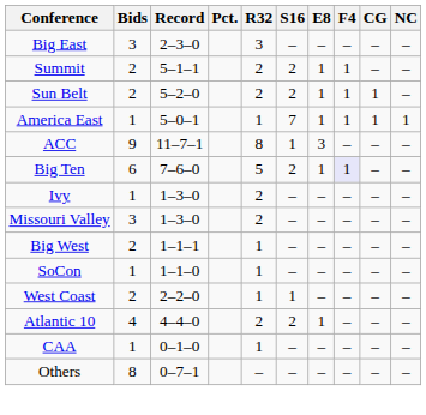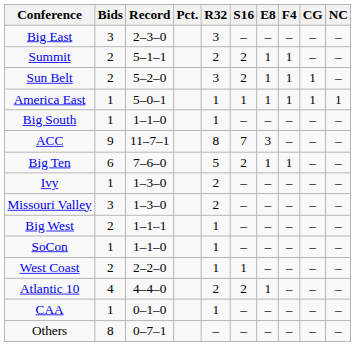 <table class="wikitable sortable plainrowheaders" style="text-align:center;">
 <tr>
 <th scope="col">Conference</th>
 <th scope="col" data-sort-type="number">Bids</th>
 <th scope="col">Record</th>
 <th scope="col" data-sort-type="number">Pct.</th>
 <th scope="col" data-sort-type="number">R32</th>
 <th scope="col" data-sort-type="number">S16</th>
 <th scope="col" data-sort-type="number">E8</th>
 <th scope="col" data-sort-type="number">F4</th>
 <th scope="col" data-sort-type="number">CG</th>
 <th scope="col" data-sort-type="number">NC</th>
 </tr>
 <tr>
 <td><a href='#'>Big East</a></td>
 <td>3</td>
 <td>2–3–0</td>
 <td></td>
 <td>3</td>
 <td>–</td>
 <td>–</td>
 <td data-sort-value="-1">–</td>
 <td data-sort-value="-1">–</td>
 <td data-sort-value="-1">–</td>
 </tr>
 <tr>
 <td><a href='#'>Summit</a></td>
 <td>2</td>
 <td>5–1–1</td>
 <td></td>
 <td>2</td>
 <td>2</td>
 <td>1</td>
 <td data-sort-value="-1">1</td>
 <td data-sort-value="-1">–</td>
 <td data-sort-value="-1">–</td>
 </tr>
 <tr>
 <td><a href='#'>Sun Belt</a></td>
 <td>2</td>
 <td>5–2–0</td>
 <td></td>
-<td>2</td>
+<td>3</td>
 <td>2</td>
 <td>1</td>
 <td data-sort-value="-1">1</td>
 <td data-sort-value="-1">1</td>
 <td data-sort-value="-1">–</td>
 </tr>
 <tr>
 <td><a href='#'>America East</a></td>
 <td>1</td>
 <td>5–0–1</td>
 <td></td>
 <td>1</td>
-<td>7</td>
+<td>1</td>
 <td data-sort-value="-1">1</td>
 <td data-sort-value="-1">1</td>
 <td data-sort-value="-1">1</td>
 <td data-sort-value="-1">1</td>
+</tr>
+<tr>
+<td><a href='#'>Big South</a></td>
+<td>1</td>
+<td>1–1–0</td>
+<td></td>
+<td>1</td>
+<td>–</td>
+<td>–</td>
+<td data-sort-value="-1">–</td>
+<td data-sort-value="-1">–</td>
+<td data-sort-value="-1">–</td>
 </tr>
 <tr>
 <td><a href='#'>ACC</a></td>
 <td>9</td>
 <td>11–7–1</td>
 <td></td>
 <td>8</td>
-<td>1</td>
+<td>7</td>
 <td>3</td>
 <td data-sort-value="-1">–</td>
 <td data-sort-value="-1">–</td>
 <td data-sort-value="-1">–</td>
 </tr>
 <tr>
 <td><a href='#'>Big Ten</a></td>
 <td>6</td>
 <td>7–6–0</td>
 <td></td>
 <td>5</td>
 <td>2</td>
 <td>1</td>
-<td data-sort-value="-1" style="background: lavender;">1</td>
+<td data-sort-value="-1">1</td>
 <td data-sort-value="-1">–</td>
 <td data-sort-value="-1">–</td>
 </tr>
 <tr>
 <td><a href='#'>Ivy</a></td>
 <td>1</td>
 <td>1–3–0</td>
 <td></td>
 <td>2</td>
 <td>–</td>
 <td>–</td>
 <td data-sort-value="-1">–</td>
 <td data-sort-value="-1">–</td>
 <td data-sort-value="-1">–</td>
 </tr>
 <tr>
 <td><a href='#'>Missouri Valley</a></td>
 <td>3</td>
 <td>1–3–0</td>
 <td></td>
 <td>2</td>
 <td>–</td>
 <td>–</td>
 <td data-sort-value="-1">–</td>
 <td data-sort-value="-1">–</td>
 <td data-sort-value="-1">–</td>
 </tr>
 <tr>
 <td><a href='#'>Big West</a></td>
 <td>2</td>
 <td>1–1–1</td>
 <td></td>
 <td>1</td>
 <td>–</td>
 <td>–</td>
 <td data-sort-value="-1">–</td>
 <td data-sort-value="-1">–</td>
 <td data-sort-value="-1">–</td>
 </tr>
 <tr>
 <td><a href='#'>SoCon</a></td>
 <td>1</td>
 <td>1–1–0</td>
 <td></td>
 <td>1</td>
 <td>–</td>
 <td>–</td>
 <td data-sort-value="-1">–</td>
 <td data-sort-value="-1">–</td>
 <td data-sort-value="-1">–</td>
 </tr>
 <tr>
 <td><a href='#'>West Coast</a></td>
 <td>2</td>
 <td>2–2–0</td>
 <td></td>
 <td>1</td>
 <td>1</td>
 <td>–</td>
 <td data-sort-value="-1">–</td>
 <td data-sort-value="-1">–</td>
 <td data-sort-value="-1">–</td>
 </tr>
 <tr>
 <td><a href='#'>Atlantic 10</a></td>
 <td>4</td>
 <td>4–4–0</td>
 <td></td>
 <td>2</td>
 <td>2</td>
 <td>1</td>
 <td data-sort-value="-1">–</td>
 <td data-sort-value="-1">–</td>
 <td data-sort-value="-1">–</td>
 </tr>
 <tr>
 <td><a href='#'>CAA</a></td>
 <td>1</td>
 <td>0–1–0</td>
 <td></td>
 <td>1</td>
 <td>–</td>
 <td>–</td>
 <td data-sort-value="-1">–</td>
 <td data-sort-value="-1">–</td>
 <td data-sort-value="-1">–</td>
 </tr>
 <tr>
 <td>Others</td>
 <td>8</td>
 <td>0–7–1</td>
 <td></td>
 <td data-sort-value="-1">–</td>
 <td data-sort-value="-1">–</td>
 <td data-sort-value="-1">–</td>
 <td data-sort-value="-1">–</td>
 <td data-sort-value="-1">–</td>
 <td data-sort-value="-1">–</td>
 </tr>
 </table>
